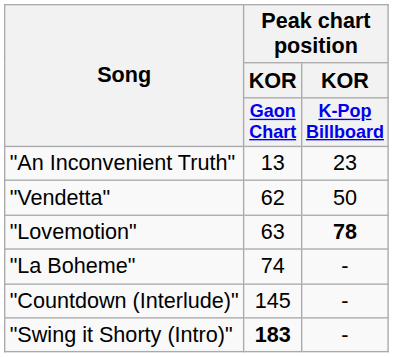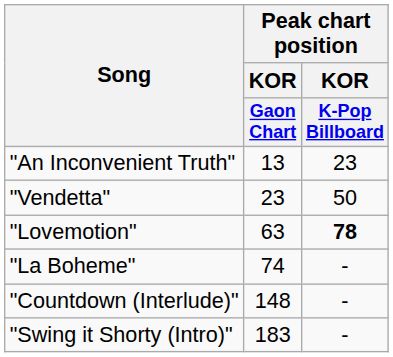 <table class="wikitable sortable" style="text-align:center;">
 <tr>
 <th rowspan="3">Song</th>
 <th colspan="9">Peak chart position</th>
 </tr>
 <tr>
 <th colspan="1" width="30">KOR</th>
 <th colspan width="30">KOR</th>
 </tr>
 <tr style="font-size:smaller;">
 <th><a href='#'>Gaon Chart</a></th>
 <th width="30"><a href='#'>K-Pop</a><br><a href='#'>Billboard</a></th>
 </tr>
 <tr>
 <td align="left">"An Inconvenient Truth"</td>
 <td>13</td>
 <td align=center>23</td>
 </tr>
 <tr>
 <td align="left">"Vendetta"</td>
-<td>62</td>
+<td>23</td>
 <td align=center>50</td>
 </tr>
 <tr>
 <td align="left">"Lovemotion"</td>
 <td>63</td>
 <td align=center><strong>78</strong></td>
 </tr>
 <tr>
 <td align="left">"La Boheme"</td>
 <td>74</td>
 <td align=center>-</td>
 </tr>
 <tr>
 <td align="left">"Countdown (Interlude)"</td>
-<td>145</td>
+<td>148</td>
 <td align=center>-</td>
 </tr>
 <tr>
 <td align="left">"Swing it Shorty (Intro)"</td>
-<td><strong>183</strong></td>
+<td>183</td>
 <td align=center>-</td>
 </tr>
 </table>
